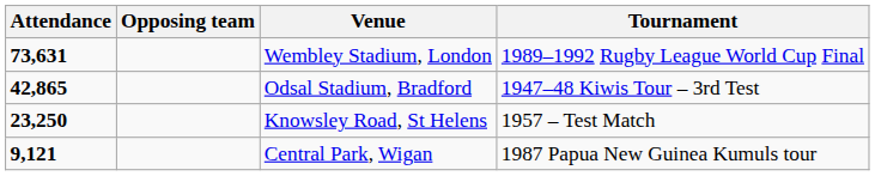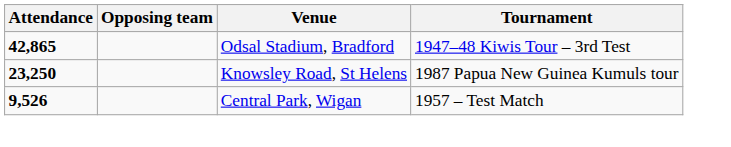 <table class="wikitable">
 <tr>
 <th>Attendance</th>
 <th>Opposing team</th>
 <th>Venue</th>
 <th>Tournament</th>
-</tr>
-<tr>
-<td><strong>73,631</strong></td>
-<td></td>
-<td><a href='#'>Wembley Stadium</a>, <a href='#'>London</a></td>
-<td><a href='#'>1989–1992</a> <a href='#'>Rugby League World Cup</a> <a href='#'>Final</a></td>
 </tr>
 <tr>
 <td><strong>42,865</strong></td>
 <td></td>
 <td><a href='#'>Odsal Stadium</a>, <a href='#'>Bradford</a></td>
 <td><a href='#'>1947–48 Kiwis Tour</a> – 3rd Test</td>
 </tr>
 <tr>
 <td><strong>23,250</strong></td>
 <td></td>
 <td><a href='#'>Knowsley Road</a>, <a href='#'>St Helens</a></td>
+<td>1987 Papua New Guinea Kumuls tour</td>
+</tr>
+<tr>
+<td><strong>9,526</strong></td>
+<td></td>
+<td><a href='#'>Central Park</a>, <a href='#'>Wigan</a></td>
 <td>1957 – Test Match</td>
 </tr>
-<tr>
-<td><strong>9,121</strong></td>
-<td></td>
-<td><a href='#'>Central Park</a>, <a href='#'>Wigan</a></td>
-<td>1987 Papua New Guinea Kumuls tour</td>
-</tr>
 </table>
